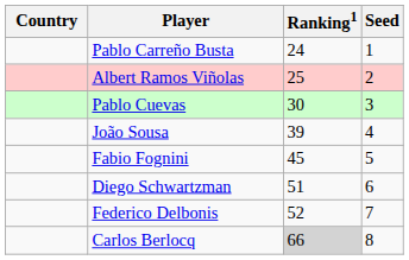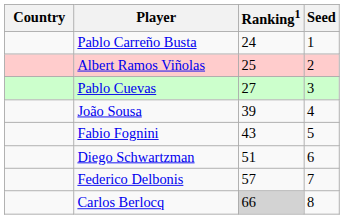 <table class="sortable wikitable">
 <tr>
 <th width="70">Country</th>
 <th width="175">Player</th>
 <th>Ranking<sup>1</sup></th>
 <th>Seed</th>
 </tr>
 <tr>
 <td></td>
 <td><a href='#'>Pablo Carreño Busta</a></td>
 <td>24</td>
 <td>1</td>
 </tr>
 <tr style="background:#fcc;">
 <td></td>
 <td><a href='#'>Albert Ramos Viñolas</a></td>
 <td>25</td>
 <td>2</td>
 </tr>
 <tr style="background:#cfc;">
 <td></td>
 <td><a href='#'>Pablo Cuevas</a></td>
-<td>30</td>
+<td>27</td>
 <td>3</td>
 </tr>
 <tr>
 <td></td>
 <td><a href='#'>João Sousa</a></td>
 <td>39</td>
 <td>4</td>
 </tr>
 <tr>
 <td></td>
 <td><a href='#'>Fabio Fognini</a></td>
-<td>45</td>
+<td>43</td>
 <td>5</td>
 </tr>
 <tr>
 <td></td>
 <td><a href='#'>Diego Schwartzman</a></td>
 <td>51</td>
 <td>6</td>
 </tr>
 <tr>
 <td></td>
 <td><a href='#'>Federico Delbonis</a></td>
-<td>52</td>
+<td>57</td>
 <td>7</td>
 </tr>
 <tr>
 <td></td>
 <td><a href='#'>Carlos Berlocq</a></td>
 <td style="background: lightgrey;">66</td>
 <td>8</td>
 </tr>
 </table>
